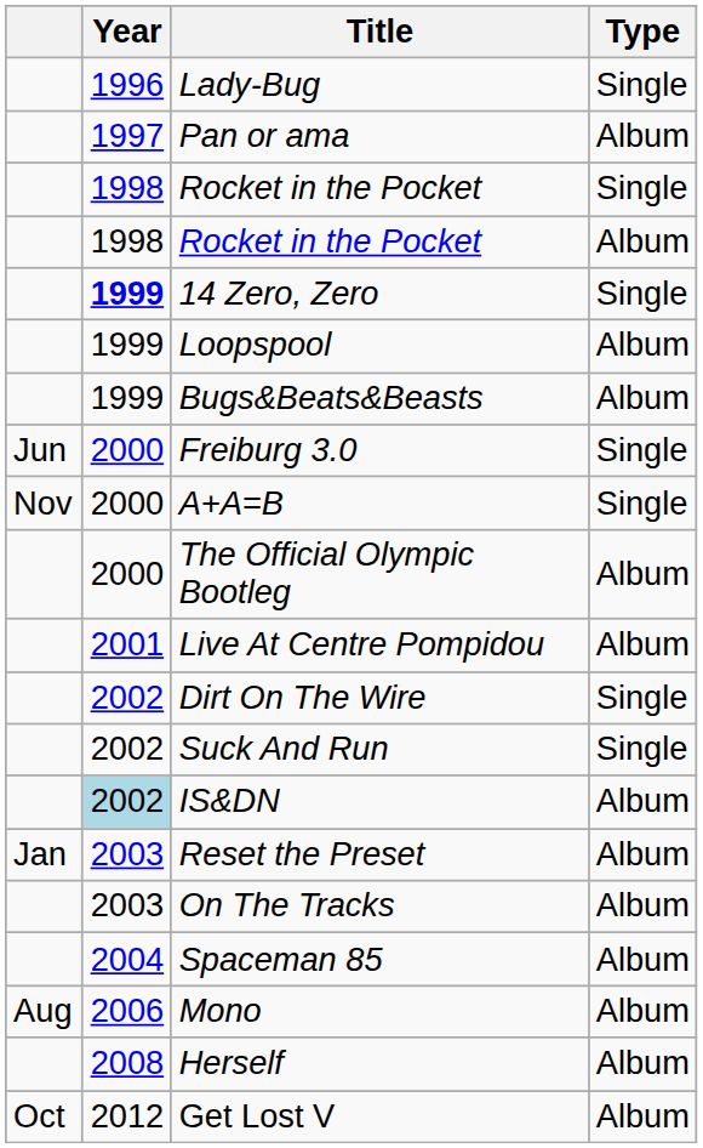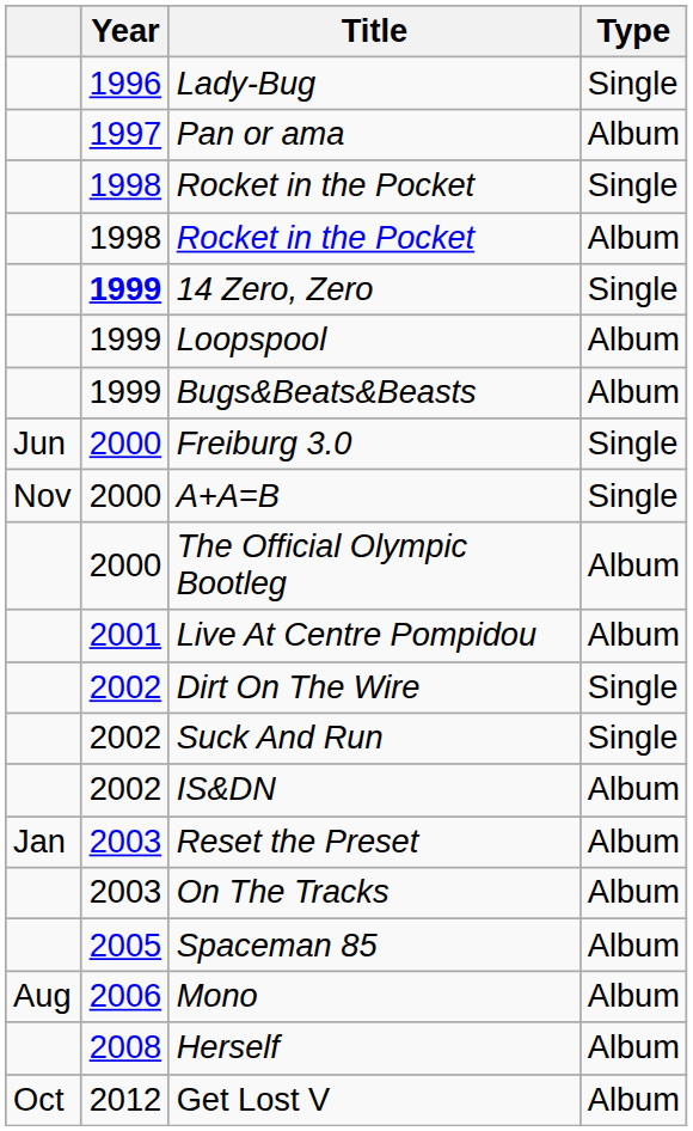 <table class="wikitable">
 <tr>
 <th width="30"></th>
 <th width="30"><strong>Year</strong></th>
 <th width="195"><strong>Title</strong></th>
 <th width="30"><strong>Type</strong></th>
 </tr>
 <tr>
 <td></td>
 <td><a href='#'>1996</a></td>
 <td><em>Lady-Bug</em></td>
 <td>Single</td>
 </tr>
 <tr>
 <td></td>
 <td><a href='#'>1997</a></td>
 <td><em>Pan or ama</em></td>
 <td>Album</td>
 </tr>
 <tr>
 <td></td>
 <td><a href='#'>1998</a></td>
 <td><em>Rocket in the Pocket</em></td>
 <td>Single</td>
 </tr>
 <tr>
 <td></td>
 <td>1998</td>
 <td><em><a href='#'>Rocket in the Pocket</a></em></td>
 <td>Album</td>
 </tr>
 <tr>
 <td></td>
 <td><strong><a href='#'>1999</a></strong></td>
 <td><em>14 Zero, Zero</em></td>
 <td>Single</td>
 </tr>
 <tr>
 <td></td>
 <td>1999</td>
 <td><em>Loopspool</em> </td>
 <td>Album</td>
 </tr>
 <tr>
 <td></td>
 <td>1999</td>
 <td><em>Bugs&Beats&Beasts</em> </td>
 <td>Album</td>
 </tr>
 <tr>
 <td>Jun</td>
 <td><a href='#'>2000</a></td>
 <td><em>Freiburg 3.0</em> </td>
 <td>Single</td>
 </tr>
 <tr>
 <td>Nov</td>
 <td>2000</td>
 <td><em>A+A=B</em></td>
 <td>Single</td>
 </tr>
 <tr>
 <td></td>
 <td>2000</td>
 <td><em>The Official Olympic Bootleg</em> </td>
 <td>Album</td>
 </tr>
 <tr>
 <td></td>
 <td><a href='#'>2001</a></td>
 <td><em>Live At Centre Pompidou</em></td>
 <td>Album</td>
 </tr>
 <tr>
 <td></td>
 <td><a href='#'>2002</a></td>
 <td><em>Dirt On The Wire</em></td>
 <td>Single</td>
 </tr>
 <tr>
 <td></td>
 <td>2002</td>
 <td><em>Suck And Run</em></td>
 <td>Single</td>
 </tr>
 <tr>
 <td></td>
-<td style="background: lightblue;">2002</td>
+<td>2002</td>
 <td><em>IS&DN</em> </td>
 <td>Album</td>
 </tr>
 <tr>
 <td>Jan</td>
 <td><a href='#'>2003</a></td>
 <td><em>Reset the Preset</em></td>
 <td>Album</td>
 </tr>
 <tr>
 <td></td>
 <td>2003</td>
 <td><em>On The Tracks</em> </td>
 <td>Album</td>
 </tr>
 <tr>
 <td></td>
-<td><a href='#'>2004</a></td>
+<td><a href='#'>2005</a></td>
 <td><em>Spaceman 85</em> </td>
 <td>Album</td>
 </tr>
 <tr>
 <td>Aug</td>
 <td><a href='#'>2006</a></td>
 <td><em>Mono</em></td>
 <td>Album</td>
 </tr>
 <tr>
 <td></td>
 <td><a href='#'>2008</a></td>
 <td><em>Herself</em></td>
 <td>Album</td>
 </tr>
 <tr>
 <td>Oct</td>
 <td>2012</td>
 <td>Get Lost V</td>
 <td>Album</td>
 </tr>
 </table>
